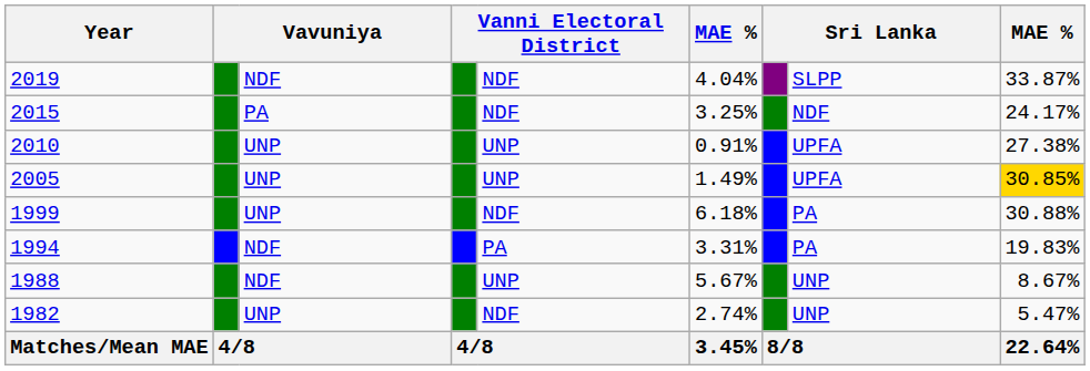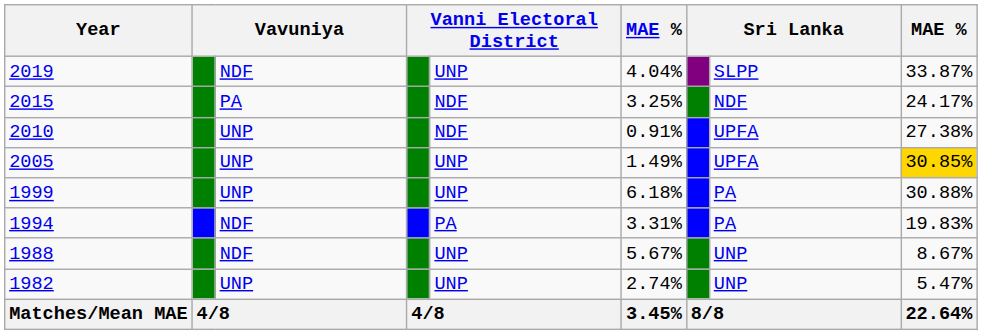 <table class="wikitable">
 <tr>
 <th>Year</th>
 <th colspan="2" width="144px">Vavuniya</th>
 <th colspan="2" width="144px"><a href='#'>Vanni Electoral District</a></th>
 <th><a href='#'>MAE</a> %</th>
 <th colspan="2" width="144px">Sri Lanka</th>
 <th>MAE %</th>
 </tr>
 <tr>
 <td><a href='#'>2019</a></td>
 <td style="background-color:green;" width="10px"></td>
 <td style="text-align:left;"><a href='#'>NDF</a></td>
 <td style="background-color:green;" width="10px"></td>
-<td style="text-align:left;"><a href='#'>NDF</a></td>
+<td style="text-align:left;"><a href='#'>UNP</a></td>
 <td style="text-align:right;">4.04%</td>
 <td style="background-color:purple;" width="10px"></td>
 <td style="text-align:left;"><a href='#'>SLPP</a></td>
 <td style="text-align:right;">33.87%</td>
 </tr>
 <tr>
 <td><a href='#'>2015</a></td>
 <td style="background-color:green;" width="10px"></td>
 <td style="text-align:left;"><a href='#'>PA</a></td>
 <td style="background-color:green;" width="10px"></td>
 <td style="text-align:left;"><a href='#'>NDF</a></td>
 <td style="text-align:right;">3.25%</td>
 <td style="background-color:green;" width="10px"></td>
 <td style="text-align:left;"><a href='#'>NDF</a></td>
 <td style="text-align:right;">24.17%</td>
 </tr>
 <tr>
 <td><a href='#'>2010</a></td>
 <td style="background-color:green;" width="10px"></td>
 <td style="text-align:left;"><a href='#'>UNP</a></td>
 <td style="background-color:green;" width="10px"></td>
-<td style="text-align:left;"><a href='#'>UNP</a></td>
+<td style="text-align:left;"><a href='#'>NDF</a></td>
 <td style="text-align:right;">0.91%</td>
 <td style="background-color:blue;" width="10px"></td>
 <td style="text-align:left;"><a href='#'>UPFA</a></td>
 <td style="text-align:right;">27.38%</td>
 </tr>
 <tr>
 <td><a href='#'>2005</a></td>
 <td style="background-color:green;" width="10px"></td>
 <td style="text-align:left;"><a href='#'>UNP</a></td>
 <td style="background-color:green;" width="10px"></td>
 <td style="text-align:left;"><a href='#'>UNP</a></td>
 <td style="text-align:right;">1.49%</td>
 <td style="background-color:blue;" width="10px"></td>
 <td style="text-align:left;"><a href='#'>UPFA</a></td>
 <td style="background: gold; text-align:right;">30.85%</td>
 </tr>
 <tr>
 <td><a href='#'>1999</a></td>
 <td style="background-color:green;" width="10px"></td>
 <td style="text-align:left;"><a href='#'>UNP</a></td>
 <td style="background-color:green;" width="10px"></td>
-<td style="text-align:left;"><a href='#'>NDF</a></td>
+<td style="text-align:left;"><a href='#'>UNP</a></td>
 <td style="text-align:right;">6.18%</td>
 <td style="background-color:blue;" width="10px"></td>
 <td style="text-align:left;"><a href='#'>PA</a></td>
 <td style="text-align:right;">30.88%</td>
 </tr>
 <tr>
 <td><a href='#'>1994</a></td>
 <td style="background-color:blue;" width="10px"></td>
 <td style="text-align:left;"><a href='#'>NDF</a></td>
 <td style="background-color:blue;" width="10px"></td>
 <td style="text-align:left;"><a href='#'>PA</a></td>
 <td style="text-align:right;">3.31%</td>
 <td style="background-color:blue;" width="10px"></td>
 <td style="text-align:left;"><a href='#'>PA</a></td>
 <td style="text-align:right;">19.83%</td>
 </tr>
 <tr>
 <td><a href='#'>1988</a></td>
 <td style="background-color:green;" width="10px"></td>
 <td style="text-align:left;"><a href='#'>NDF</a></td>
 <td style="background-color:green;" width="10px"></td>
 <td style="text-align:left;"><a href='#'>UNP</a></td>
 <td style="text-align:right;">5.67%</td>
 <td style="background-color:green;" width="10px"></td>
 <td style="text-align:left;"><a href='#'>UNP</a></td>
 <td style="text-align:right;">8.67%</td>
 </tr>
 <tr>
 <td><a href='#'>1982</a></td>
 <td style="background-color:green;" width="10px"></td>
 <td style="text-align:left;"><a href='#'>UNP</a></td>
 <td style="background-color:green;" width="10px"></td>
-<td style="text-align:left;"><a href='#'>NDF</a></td>
+<td style="text-align:left;"><a href='#'>UNP</a></td>
 <td style="text-align:right;">2.74%</td>
 <td style="background-color:green;" width="10px"></td>
 <td style="text-align:left;"><a href='#'>UNP</a></td>
 <td style="text-align:right;">5.47%</td>
 </tr>
 <tr>
 <th>Matches/Mean MAE</th>
 <th style="text-align:left;"colspan="2" width="144px">4/8</th>
 <th style="text-align:left;"colspan="2" width="144px">4/8</th>
 <th style="text-align:right;">3.45%</th>
 <th style="text-align:left;"colspan="2" width="144px">8/8</th>
 <th style="text-align:right;">22.64%</th>
 </tr>
 </table>
